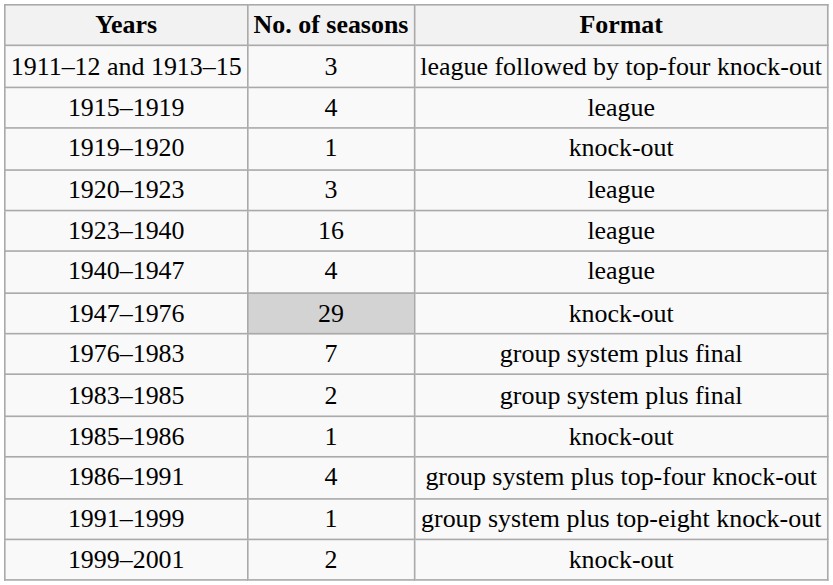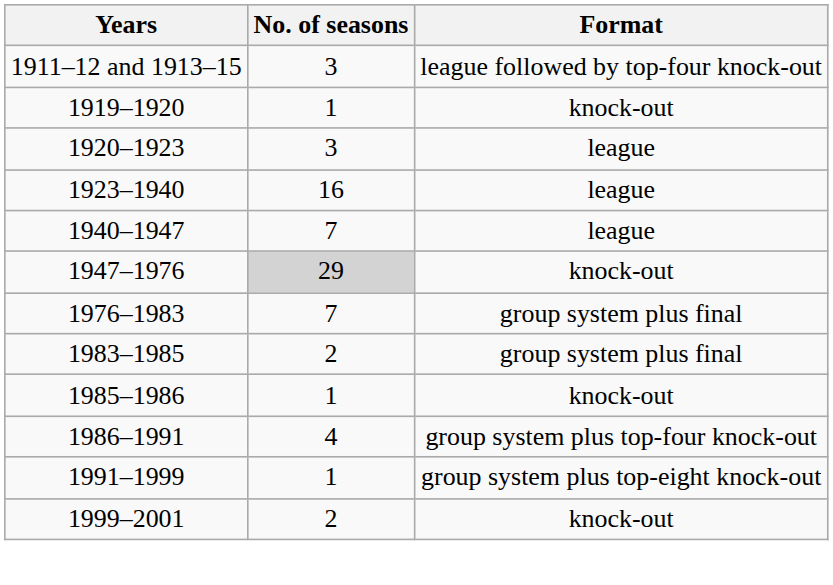 <table class="wikitable">
 <tr>
 <th>Years</th>
 <th>No. of seasons</th>
 <th>Format</th>
 </tr>
 <tr align=center>
 <td>1911–12 and 1913–15</td>
 <td>3</td>
 <td>league followed by top-four knock-out</td>
-</tr>
-<tr align=center>
-<td>1915–1919</td>
-<td>4</td>
-<td>league</td>
 </tr>
 <tr align=center>
 <td>1919–1920</td>
 <td>1</td>
 <td>knock-out</td>
 </tr>
 <tr align=center>
 <td>1920–1923</td>
 <td>3</td>
 <td>league</td>
 </tr>
 <tr align=center>
 <td>1923–1940</td>
 <td>16</td>
 <td>league</td>
 </tr>
 <tr align=center>
 <td>1940–1947</td>
-<td>4</td>
+<td>7</td>
 <td>league</td>
 </tr>
 <tr align=center>
 <td>1947–1976</td>
 <td style="background: lightgrey;">29</td>
 <td>knock-out</td>
 </tr>
 <tr align=center>
 <td>1976–1983</td>
 <td>7</td>
 <td>group system plus final</td>
 </tr>
 <tr align=center>
 <td>1983–1985</td>
 <td>2</td>
 <td>group system plus final</td>
 </tr>
 <tr align=center>
 <td>1985–1986</td>
 <td>1</td>
 <td>knock-out</td>
 </tr>
 <tr align=center>
 <td>1986–1991</td>
 <td>4</td>
 <td>group system plus top-four knock-out</td>
 </tr>
 <tr align=center>
 <td>1991–1999</td>
 <td>1</td>
 <td>group system plus top-eight knock-out</td>
 </tr>
 <tr align=center>
 <td>1999–2001</td>
 <td>2</td>
 <td>knock-out</td>
 </tr>
 </table>
